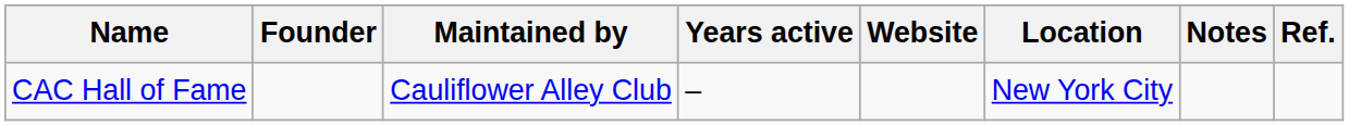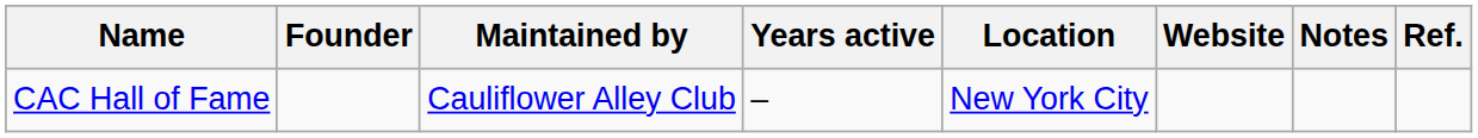 <table class="wikitable sortable" style="font-size:95%;border:0px;text-align:left;line-height:150%;">
 <tr>
 <th>Name</th>
 <th>Founder</th>
 <th>Maintained by</th>
 <th>Years active</th>
+<th>Location</th>
 <th>Website</th>
-<th>Location</th>
 <th class="unsortable">Notes</th>
 <th class="unsortable">Ref.</th>
 </tr>
 <tr>
 <td><a href='#'>CAC Hall of Fame</a></td>
 <td></td>
 <td><a href='#'>Cauliflower Alley Club</a></td>
 <td>–</td>
+<td><a href='#'>New York City</a></td>
 <td></td>
-<td><a href='#'>New York City</a></td>
 <td></td>
 <td></td>
 </tr>
 </table>
